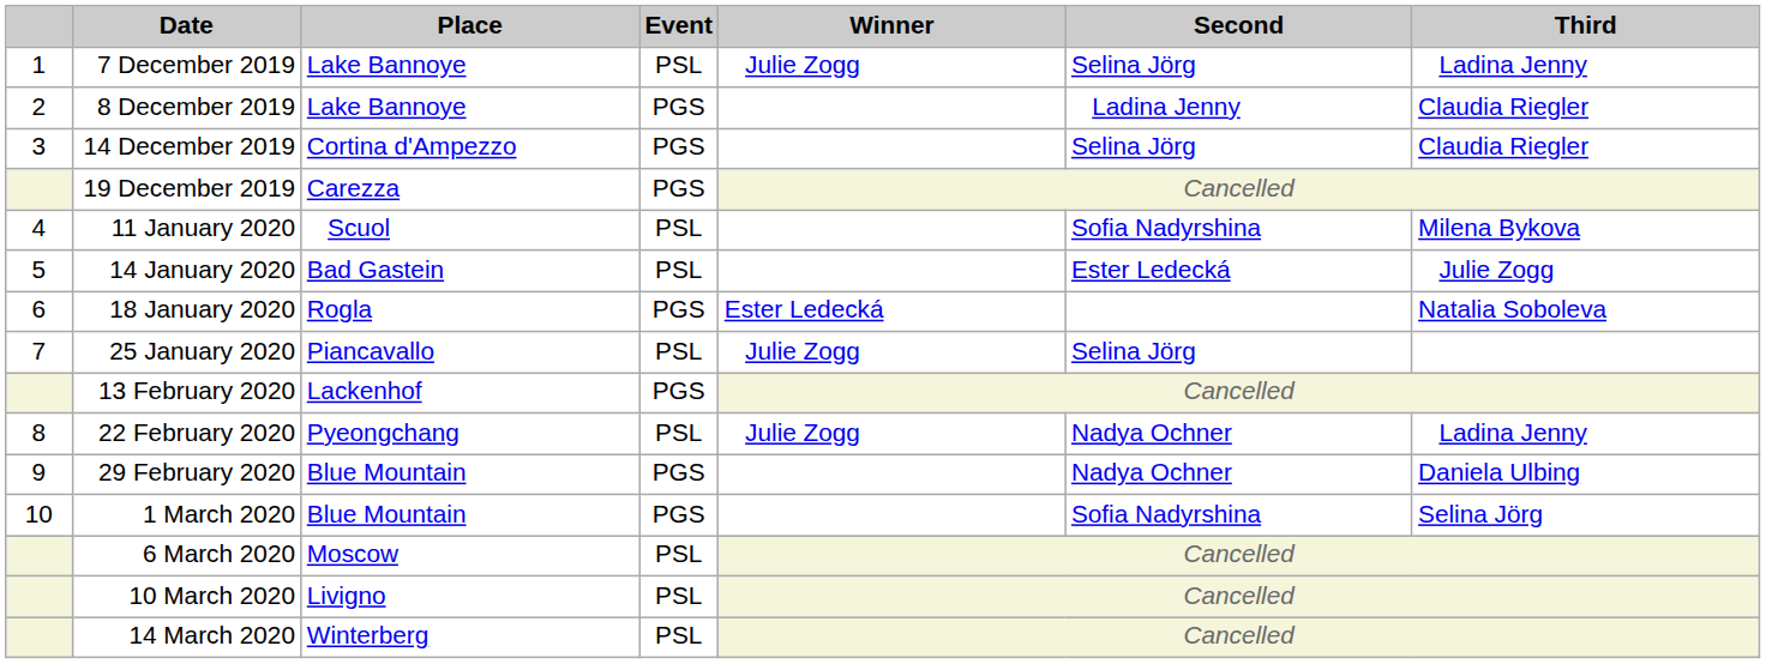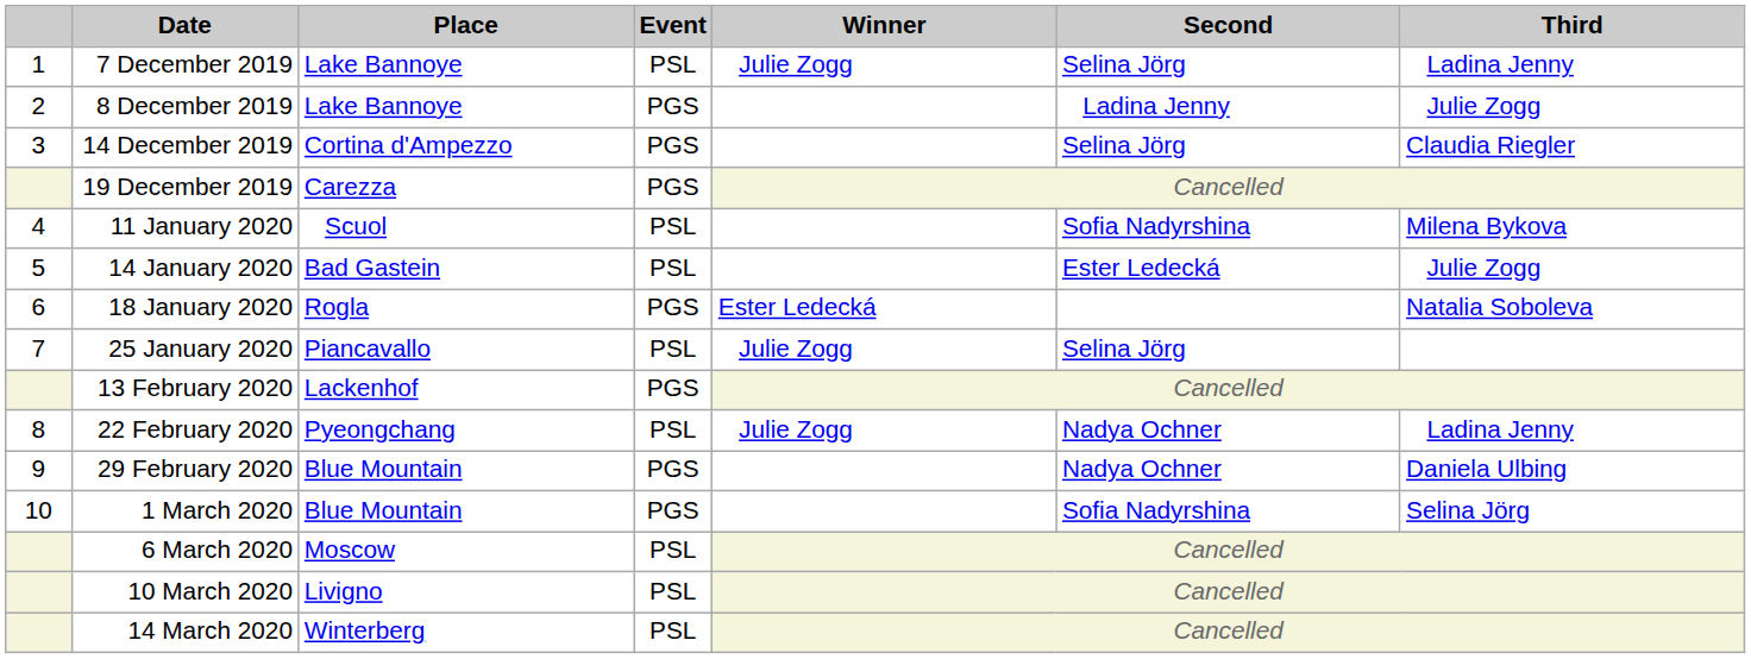 <table class="wikitable plainrowheaders" style="background:#fff; font-size:86%; line-height:16px; border:grey solid 1px; border-collapse:collapse;">
 <tr>
 <th scope="col" style="background:#ccc; width:30px;"></th>
 <th scope="col" style="background:#ccc; width:120px;">Date</th>
 <th scope="col" style="background:#ccc; width:180px;">Place</th>
 <th scope="col" style="background:#ccc; width:30px;">Event</th>
 <th scope="col" style="background:#ccc; width:185px;">Winner</th>
 <th scope="col" style="background:#ccc; width:185px;">Second</th>
 <th scope="col" style="background:#ccc; width:185px;">Third</th>
 </tr>
 <tr>
 <td align="center">1</td>
 <td align="right">7 December 2019</td>
 <td> <a href='#'>Lake Bannoye</a></td>
 <td align="center">PSL</td>
 <td>   <a href='#'>Julie Zogg</a></td>
 <td> <a href='#'>Selina Jörg</a></td>
 <td>   <a href='#'>Ladina Jenny</a></td>
 </tr>
 <tr>
 <td align="center">2</td>
 <td align="right">8 December 2019</td>
 <td> <a href='#'>Lake Bannoye</a></td>
 <td align="center">PGS</td>
 <td></td>
 <td>   <a href='#'>Ladina Jenny</a></td>
-<td> <a href='#'>Claudia Riegler</a></td>
+<td>   <a href='#'>Julie Zogg</a></td>
 </tr>
 <tr>
 <td align="center">3</td>
 <td align="right">14 December 2019</td>
 <td> <a href='#'>Cortina d'Ampezzo</a></td>
 <td align="center">PGS</td>
 <td></td>
 <td> <a href='#'>Selina Jörg</a></td>
 <td> <a href='#'>Claudia Riegler</a></td>
 </tr>
 <tr>
 <td bgcolor="F5F5DC"></td>
 <td align="right">19 December 2019</td>
 <td> <a href='#'>Carezza</a></td>
 <td align="center">PGS</td>
 <td colspan=5 align=center bgcolor="F5F5DC" style=color:#696969><em>Cancelled</em></td>
 </tr>
 <tr>
 <td align="center">4</td>
 <td align="right">11 January 2020</td>
 <td>   <a href='#'>Scuol</a></td>
 <td align="center">PSL</td>
 <td></td>
 <td> <a href='#'>Sofia Nadyrshina</a></td>
 <td> <a href='#'>Milena Bykova</a></td>
 </tr>
 <tr>
 <td align="center">5</td>
 <td align="right">14 January 2020</td>
 <td> <a href='#'>Bad Gastein</a></td>
 <td align="center">PSL</td>
 <td></td>
 <td> <a href='#'>Ester Ledecká</a></td>
 <td>   <a href='#'>Julie Zogg</a></td>
 </tr>
 <tr>
 <td align="center">6</td>
 <td align="right">18 January 2020</td>
 <td> <a href='#'>Rogla</a></td>
 <td align="center">PGS</td>
 <td> <a href='#'>Ester Ledecká</a></td>
 <td></td>
 <td> <a href='#'>Natalia Soboleva</a></td>
 </tr>
 <tr>
 <td align="center">7</td>
 <td align="right">25 January 2020</td>
 <td> <a href='#'>Piancavallo</a></td>
 <td align="center">PSL</td>
 <td>   <a href='#'>Julie Zogg</a></td>
 <td> <a href='#'>Selina Jörg</a></td>
 <td></td>
 </tr>
 <tr>
 <td bgcolor="F5F5DC"></td>
 <td align="right">13 February 2020</td>
 <td> <a href='#'>Lackenhof</a></td>
 <td align="center">PGS</td>
 <td colspan=5 align=center bgcolor="F5F5DC" style=color:#696969><em>Cancelled</em></td>
 </tr>
 <tr>
 <td align="center">8</td>
 <td align="right">22 February 2020</td>
 <td> <a href='#'>Pyeongchang</a></td>
 <td align="center">PSL</td>
 <td>   <a href='#'>Julie Zogg</a></td>
 <td> <a href='#'>Nadya Ochner</a></td>
 <td>   <a href='#'>Ladina Jenny</a></td>
 </tr>
 <tr>
 <td align="center">9</td>
 <td align="right">29 February 2020</td>
 <td> <a href='#'>Blue Mountain</a></td>
 <td align="center">PGS</td>
 <td></td>
 <td> <a href='#'>Nadya Ochner</a></td>
 <td> <a href='#'>Daniela Ulbing</a></td>
 </tr>
 <tr>
 <td align="center">10</td>
 <td align="right">1 March 2020</td>
 <td> <a href='#'>Blue Mountain</a></td>
 <td align="center">PGS</td>
 <td></td>
 <td> <a href='#'>Sofia Nadyrshina</a></td>
 <td> <a href='#'>Selina Jörg</a></td>
 </tr>
 <tr>
 <td bgcolor="F5F5DC"></td>
 <td align="right">6 March 2020</td>
 <td> <a href='#'>Moscow</a></td>
 <td align="center">PSL</td>
 <td colspan=5 align=center bgcolor="F5F5DC" style=color:#696969><em>Cancelled</em></td>
 </tr>
 <tr>
 <td bgcolor="F5F5DC"></td>
 <td align="right">10 March 2020</td>
 <td> <a href='#'>Livigno</a></td>
 <td align="center">PSL</td>
 <td colspan=5 align=center bgcolor="F5F5DC" style=color:#696969><em>Cancelled</em></td>
 </tr>
 <tr>
 <td bgcolor="F5F5DC"></td>
 <td align="right">14 March 2020</td>
 <td> <a href='#'>Winterberg</a></td>
 <td align="center">PSL</td>
 <td colspan=5 align=center bgcolor="F5F5DC" style=color:#696969><em>Cancelled</em></td>
 </tr>
 </table>
